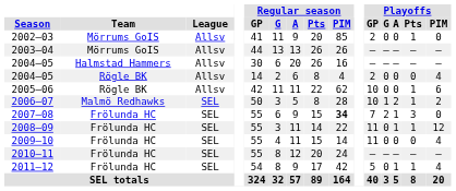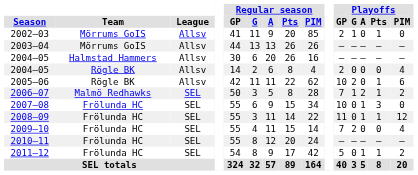 <table border="0" cellpadding="1" cellspacing="0" ID="Table3" style="text-align:center; width:45em">
 <tr bgcolor="#e0e0e0">
 <th colspan="3" bgcolor="#ffffff"> </th>
 <th rowspan="99" bgcolor="#ffffff"> </th>
 <th colspan="5"><a href='#'>Regular season</a></th>
 <th rowspan="99" bgcolor="#ffffff"> </th>
 <th colspan="5"><a href='#'>Playoffs</a></th>
 </tr>
 <tr bgcolor="#e0e0e0">
 <th><a href='#'>Season</a></th>
 <th>Team</th>
 <th>League</th>
 <th>GP</th>
 <th><a href='#'>G</a></th>
 <th><a href='#'>A</a></th>
 <th><a href='#'>Pts</a></th>
 <th><a href='#'>PIM</a></th>
 <th>GP</th>
 <th>G</th>
 <th>A</th>
 <th>Pts</th>
 <th>PIM</th>
 </tr>
 <tr>
 <td>2002–03</td>
 <td><a href='#'>Mörrums GoIS</a></td>
 <td><a href='#'>Allsv</a></td>
 <td>41</td>
 <td>11</td>
 <td>9</td>
 <td>20</td>
 <td>85</td>
 <td>2</td>
-<td>0</td>
+<td>1</td>
 <td>0</td>
 <td>1</td>
 <td>0</td>
 </tr>
 <tr bgcolor="#f0f0f0">
 <td>2003–04</td>
 <td>Mörrums GoIS</td>
 <td>Allsv</td>
 <td>44</td>
 <td>13</td>
 <td>13</td>
 <td>26</td>
 <td>26</td>
 <td>—</td>
 <td>—</td>
 <td>—</td>
 <td>—</td>
 <td>—</td>
 </tr>
 <tr>
 <td>2004–05</td>
 <td><a href='#'>Halmstad Hammers</a></td>
 <td>Allsv</td>
 <td>30</td>
 <td>6</td>
 <td>20</td>
 <td>26</td>
 <td>16</td>
 <td>—</td>
 <td>—</td>
 <td>—</td>
 <td>—</td>
 <td>—</td>
 </tr>
 <tr bgcolor="#f0f0f0">
 <td>2004–05</td>
 <td><a href='#'>Rögle BK</a></td>
 <td>Allsv</td>
 <td>14</td>
 <td>2</td>
 <td>6</td>
 <td>8</td>
 <td>4</td>
 <td>2</td>
 <td>0</td>
 <td>0</td>
 <td>0</td>
 <td>4</td>
 </tr>
 <tr>
 <td>2005–06</td>
 <td>Rögle BK</td>
 <td>Allsv</td>
 <td>42</td>
 <td>11</td>
 <td>11</td>
 <td>22</td>
 <td>62</td>
 <td>10</td>
-<td>0</td>
+<td>2</td>
 <td>0</td>
 <td>1</td>
 <td>6</td>
 </tr>
 <tr bgcolor="#f0f0f0">
 <td><a href='#'>2006–07</a></td>
 <td><a href='#'>Malmö Redhawks</a></td>
 <td><a href='#'>SEL</a></td>
 <td>50</td>
 <td>3</td>
 <td>5</td>
 <td>8</td>
 <td>28</td>
-<td>10</td>
+<td>7</td>
 <td>1</td>
 <td>2</td>
 <td>1</td>
 <td>2</td>
 </tr>
 <tr>
 <td><a href='#'>2007–08</a></td>
 <td><a href='#'>Frölunda HC</a></td>
 <td>SEL</td>
 <td>55</td>
 <td>6</td>
 <td>9</td>
 <td>15</td>
-<td><strong>34</strong></td>
-<td>7</td>
-<td>2</td>
+<td>34</td>
+<td>10</td>
+<td>0</td>
 <td>1</td>
 <td>3</td>
 <td>0</td>
 </tr>
 <tr bgcolor="#f0f0f0">
 <td><a href='#'>2008–09</a></td>
 <td>Frölunda HC</td>
 <td>SEL</td>
 <td>55</td>
 <td>3</td>
 <td>11</td>
 <td>14</td>
 <td>22</td>
 <td>11</td>
 <td>0</td>
 <td>1</td>
 <td>1</td>
 <td>12</td>
 </tr>
 <tr>
 <td><a href='#'>2009–10</a></td>
 <td>Frölunda HC</td>
 <td>SEL</td>
 <td>55</td>
 <td>4</td>
 <td>11</td>
 <td>15</td>
 <td>14</td>
-<td>11</td>
-<td>0</td>
+<td>7</td>
+<td>2</td>
 <td>0</td>
 <td>0</td>
 <td>4</td>
 </tr>
 <tr bgcolor="#f0f0f0">
 <td><a href='#'>2010–11</a></td>
 <td>Frölunda HC</td>
 <td>SEL</td>
 <td>55</td>
 <td>8</td>
 <td>12</td>
 <td>20</td>
 <td>24</td>
 <td>—</td>
 <td>—</td>
 <td>—</td>
 <td>—</td>
 <td>—</td>
 </tr>
 <tr>
 <td><a href='#'>2011–12</a></td>
 <td>Frölunda HC</td>
 <td>SEL</td>
 <td>54</td>
 <td>8</td>
 <td>9</td>
 <td>17</td>
 <td>42</td>
 <td>5</td>
 <td>0</td>
 <td>1</td>
 <td>1</td>
-<td>4</td>
+<td>2</td>
 </tr>
 <tr bgcolor="#e0e0e0">
 <th colspan="3">SEL totals</th>
 <th>324</th>
 <th>32</th>
 <th>57</th>
 <th>89</th>
 <th>164</th>
 <th>40</th>
 <th>3</th>
 <th>5</th>
 <th>8</th>
 <th>20</th>
 </tr>
 </table>
